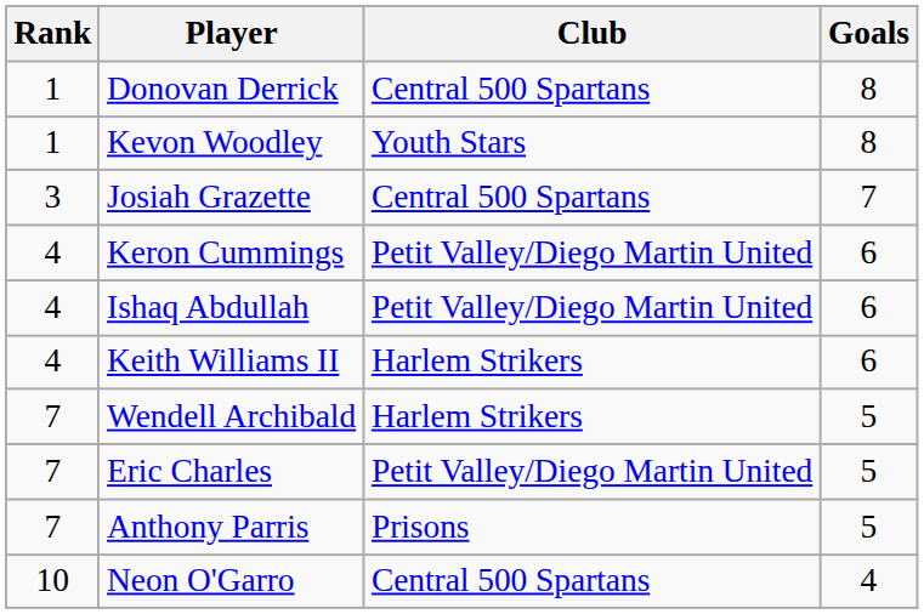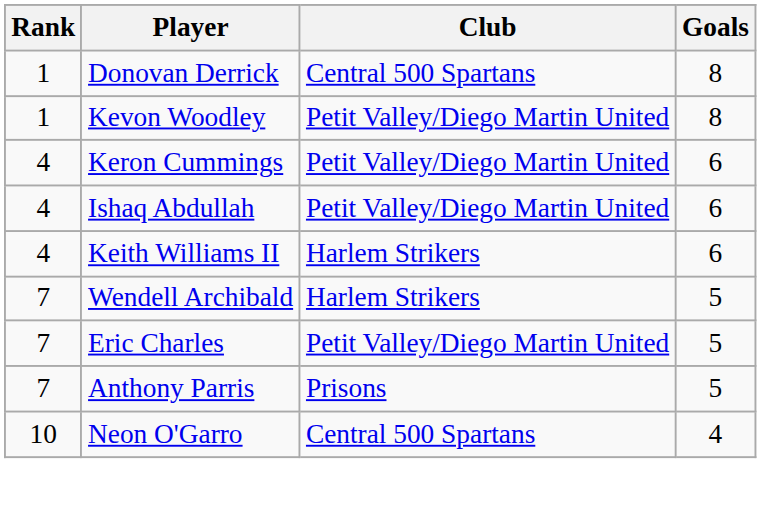 <table class="wikitable" style="font-size:90%;">
 <tr>
 <th>Rank</th>
 <th>Player</th>
 <th>Club</th>
 <th>Goals</th>
 </tr>
 <tr>
 <td align=center>1</td>
 <td><a href='#'>Donovan Derrick</a></td>
 <td><a href='#'>Central 500 Spartans</a></td>
 <td align=center>8</td>
 </tr>
 <tr>
 <td align=center>1</td>
 <td><a href='#'>Kevon Woodley</a></td>
-<td><a href='#'>Youth Stars</a></td>
+<td><a href='#'>Petit Valley/Diego Martin United</a></td>
 <td align=center>8</td>
-</tr>
-<tr>
-<td align=center>3</td>
-<td><a href='#'>Josiah Grazette</a></td>
-<td><a href='#'>Central 500 Spartans</a></td>
-<td align=center>7</td>
 </tr>
 <tr>
 <td align=center>4</td>
 <td><a href='#'>Keron Cummings</a></td>
 <td><a href='#'>Petit Valley/Diego Martin United</a></td>
 <td align=center>6</td>
 </tr>
 <tr>
 <td align=center>4</td>
 <td><a href='#'>Ishaq Abdullah</a></td>
 <td><a href='#'>Petit Valley/Diego Martin United</a></td>
 <td align=center>6</td>
 </tr>
 <tr>
 <td align=center>4</td>
 <td><a href='#'>Keith Williams II</a></td>
 <td><a href='#'>Harlem Strikers</a></td>
 <td align=center>6</td>
 </tr>
 <tr>
 <td align=center>7</td>
 <td><a href='#'>Wendell Archibald</a></td>
 <td><a href='#'>Harlem Strikers</a></td>
 <td align=center>5</td>
 </tr>
 <tr>
 <td align=center>7</td>
 <td><a href='#'>Eric Charles</a></td>
 <td><a href='#'>Petit Valley/Diego Martin United</a></td>
 <td align=center>5</td>
 </tr>
 <tr>
 <td align=center>7</td>
 <td><a href='#'>Anthony Parris</a></td>
 <td><a href='#'>Prisons</a></td>
 <td align=center>5</td>
 </tr>
 <tr>
 <td align=center>10</td>
 <td><a href='#'>Neon O'Garro</a></td>
 <td><a href='#'>Central 500 Spartans</a></td>
 <td align=center>4</td>
 </tr>
 </table>
